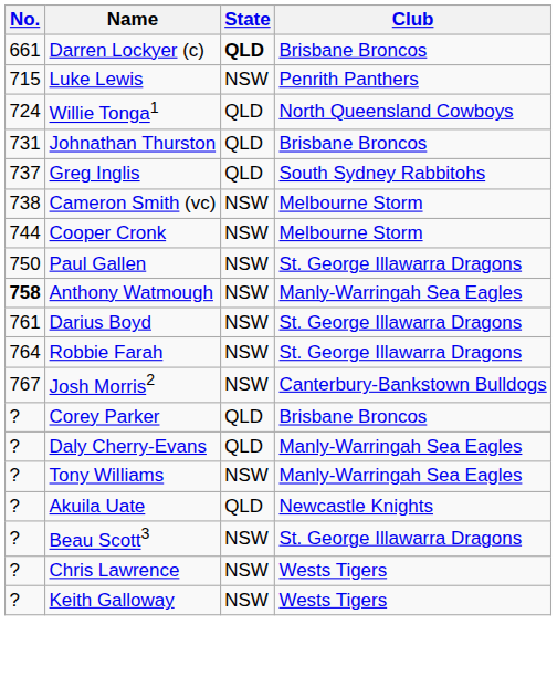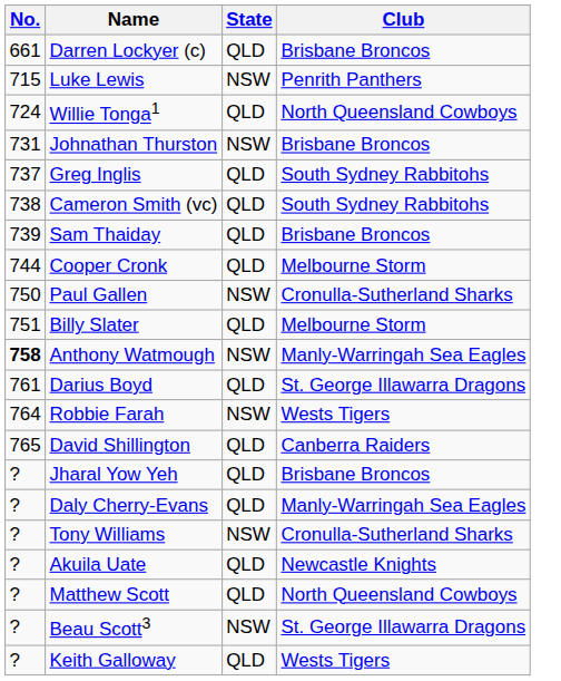 <table class="wikitable sortable" border="1">
 <tr>
 <th scope="col"><a href='#'>No.</a></th>
 <th scope="col">Name</th>
 <th scope="col"><a href='#'>State</a></th>
 <th scope="col"><a href='#'>Club</a></th>
 </tr>
 <tr>
 <td>661</td>
 <td><a href='#'>Darren Lockyer</a> (c)</td>
-<td><strong>QLD</strong></td>
+<td>QLD</td>
 <td><a href='#'>Brisbane Broncos</a></td>
 </tr>
 <tr>
 <td>715</td>
 <td><a href='#'>Luke Lewis</a></td>
 <td>NSW</td>
 <td><a href='#'>Penrith Panthers</a></td>
 </tr>
 <tr>
 <td>724</td>
 <td><a href='#'>Willie Tonga</a><sup>1</sup></td>
 <td>QLD</td>
 <td><a href='#'>North Queensland Cowboys</a></td>
 </tr>
 <tr>
 <td>731</td>
 <td><a href='#'>Johnathan Thurston</a></td>
-<td>QLD</td>
+<td>NSW</td>
 <td><a href='#'>Brisbane Broncos</a></td>
 </tr>
 <tr>
 <td>737</td>
 <td><a href='#'>Greg Inglis</a></td>
 <td>QLD</td>
 <td><a href='#'>South Sydney Rabbitohs</a></td>
 </tr>
 <tr>
 <td>738</td>
 <td><a href='#'>Cameron Smith</a> (vc)</td>
-<td>NSW</td>
-<td><a href='#'>Melbourne Storm</a></td>
+<td>QLD</td>
+<td><a href='#'>South Sydney Rabbitohs</a></td>
+</tr>
+<tr>
+<td>739</td>
+<td><a href='#'>Sam Thaiday</a></td>
+<td>QLD</td>
+<td><a href='#'>Brisbane Broncos</a></td>
 </tr>
 <tr>
 <td>744</td>
 <td><a href='#'>Cooper Cronk</a></td>
-<td>NSW</td>
+<td>QLD</td>
 <td><a href='#'>Melbourne Storm</a></td>
 </tr>
 <tr>
 <td>750</td>
 <td><a href='#'>Paul Gallen</a></td>
 <td>NSW</td>
-<td><a href='#'>St. George Illawarra Dragons</a></td>
+<td><a href='#'>Cronulla-Sutherland Sharks</a></td>
+</tr>
+<tr>
+<td>751</td>
+<td><a href='#'>Billy Slater</a></td>
+<td>QLD</td>
+<td><a href='#'>Melbourne Storm</a></td>
 </tr>
 <tr>
 <td><strong>758</strong></td>
 <td><a href='#'>Anthony Watmough</a></td>
 <td>NSW</td>
 <td><a href='#'>Manly-Warringah Sea Eagles</a></td>
 </tr>
 <tr>
 <td>761</td>
 <td><a href='#'>Darius Boyd</a></td>
-<td>NSW</td>
+<td>QLD</td>
 <td><a href='#'>St. George Illawarra Dragons</a></td>
 </tr>
 <tr>
 <td>764</td>
 <td><a href='#'>Robbie Farah</a></td>
 <td>NSW</td>
-<td><a href='#'>St. George Illawarra Dragons</a></td>
+<td><a href='#'>Wests Tigers</a></td>
 </tr>
 <tr>
-<td>767</td>
-<td><a href='#'>Josh Morris</a><sup>2</sup></td>
-<td>NSW</td>
-<td><a href='#'>Canterbury-Bankstown Bulldogs</a></td>
+<td>765</td>
+<td><a href='#'>David Shillington</a></td>
+<td>QLD</td>
+<td><a href='#'>Canberra Raiders</a></td>
 </tr>
 <tr>
 <td>?</td>
-<td><a href='#'>Corey Parker</a></td>
+<td><a href='#'>Jharal Yow Yeh</a></td>
 <td>QLD</td>
 <td><a href='#'>Brisbane Broncos</a></td>
 </tr>
 <tr>
 <td>?</td>
 <td><a href='#'>Daly Cherry-Evans</a></td>
 <td>QLD</td>
 <td><a href='#'>Manly-Warringah Sea Eagles</a></td>
 </tr>
 <tr>
 <td>?</td>
 <td><a href='#'>Tony Williams</a></td>
 <td>NSW</td>
-<td><a href='#'>Manly-Warringah Sea Eagles</a></td>
+<td><a href='#'>Cronulla-Sutherland Sharks</a></td>
 </tr>
 <tr>
 <td>?</td>
 <td><a href='#'>Akuila Uate</a></td>
 <td>QLD</td>
 <td><a href='#'>Newcastle Knights</a></td>
 </tr>
 <tr>
 <td>?</td>
+<td><a href='#'>Matthew Scott</a></td>
+<td>QLD</td>
+<td><a href='#'>North Queensland Cowboys</a></td>
+</tr>
+<tr>
+<td>?</td>
 <td><a href='#'>Beau Scott</a><sup>3</sup></td>
 <td>NSW</td>
 <td><a href='#'>St. George Illawarra Dragons</a></td>
 </tr>
 <tr>
 <td>?</td>
-<td><a href='#'>Chris Lawrence</a></td>
-<td>NSW</td>
-<td><a href='#'>Wests Tigers</a></td>
-</tr>
-<tr>
-<td>?</td>
 <td><a href='#'>Keith Galloway</a></td>
-<td>NSW</td>
+<td>QLD</td>
 <td><a href='#'>Wests Tigers</a></td>
 </tr>
 </table>
